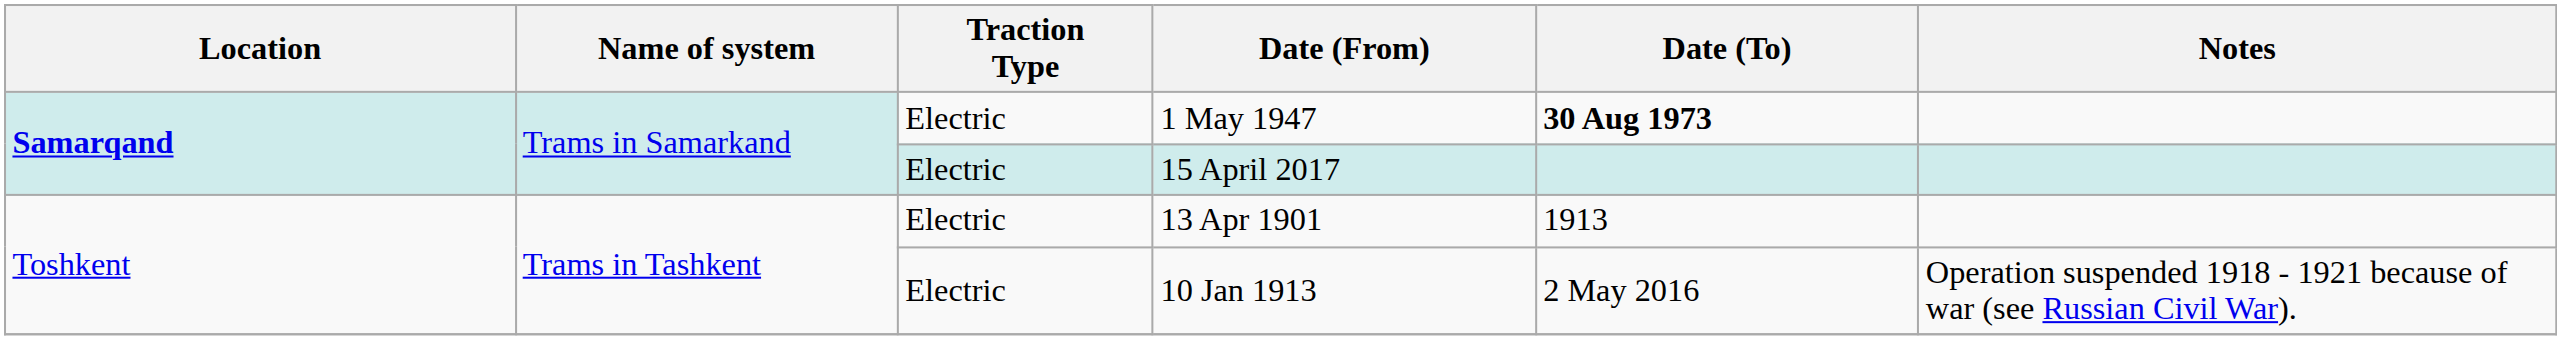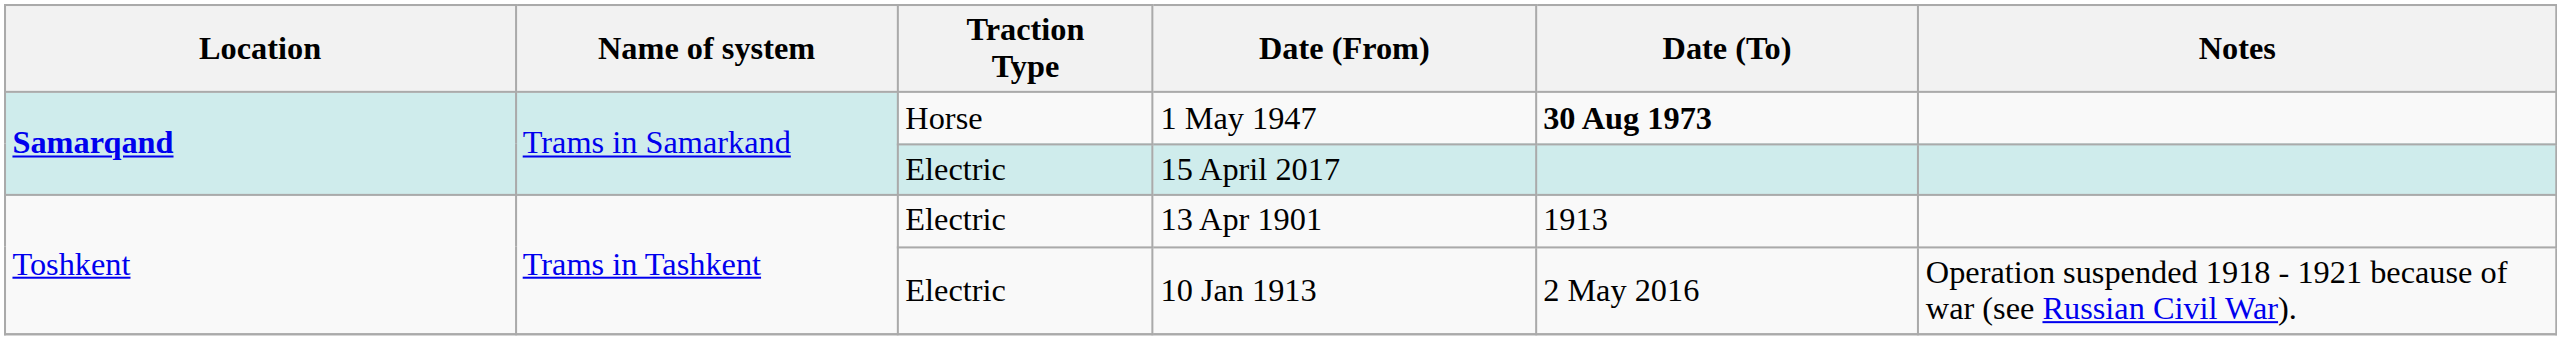 <table class="wikitable" width=100%>
 <tr>
 <th width=20%>Location</th>
 <th width=15%>Name of system</th>
 <th width=10%>Traction<br>Type</th>
 <th width=15%>Date (From)</th>
 <th width=15%>Date (To)</th>
 <th width=25%>Notes</th>
 </tr>
 <tr>
 <td style="background:#CFECEC" rowspan="2"><a href='#'><strong>Samarqand</strong></a></td>
 <td style="background:#CFECEC" rowspan="2"><a href='#'>Trams in Samarkand</a></td>
-<td>Electric</td>
+<td>Horse</td>
 <td>1 May 1947</td>
 <td><strong>30 Aug 1973</strong></td>
 <td> </td>
 </tr>
 <tr style="background:#CFECEC">
 <td>Electric</td>
 <td>15 April 2017</td>
 <td></td>
 <td> </td>
 </tr>
 <tr>
 <td rowspan="2"><a href='#'>Toshkent</a></td>
 <td rowspan="2"><a href='#'>Trams in Tashkent</a></td>
 <td>Electric</td>
 <td>13 Apr 1901</td>
 <td>1913</td>
 <td> </td>
 </tr>
 <tr>
 <td>Electric</td>
 <td>10 Jan 1913</td>
 <td>2 May 2016</td>
 <td>Operation suspended 1918 - 1921 because of war (see <a href='#'>Russian Civil War</a>).</td>
 </tr>
 <tr>
 </tr>
 </table>
